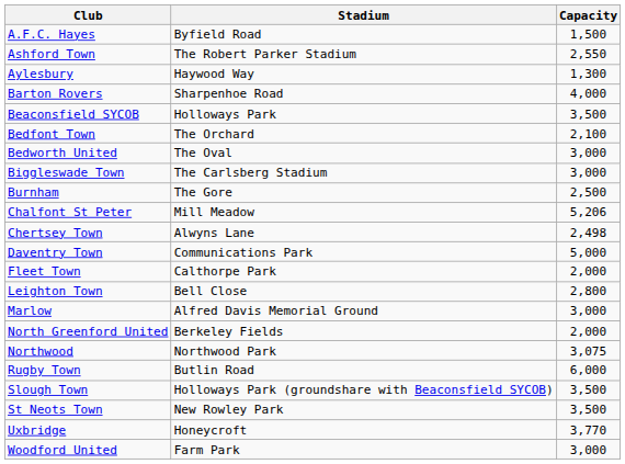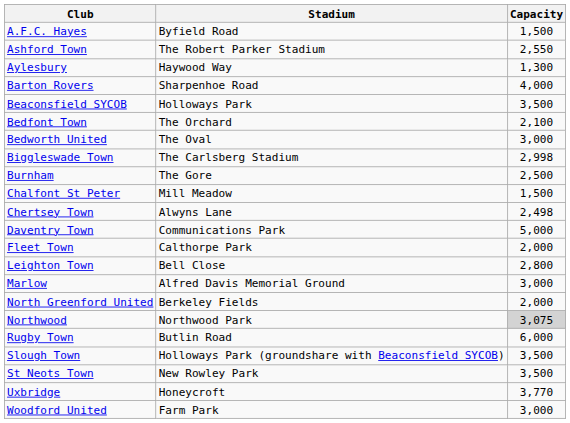 <table class="wikitable sortable">
 <tr>
 <th>Club</th>
 <th>Stadium</th>
 <th>Capacity</th>
 </tr>
 <tr>
 <td><a href='#'>A.F.C. Hayes</a></td>
 <td>Byfield Road</td>
 <td align="center">1,500</td>
 </tr>
 <tr>
 <td><a href='#'>Ashford Town</a></td>
 <td>The Robert Parker Stadium</td>
 <td align="center">2,550</td>
 </tr>
 <tr>
 <td><a href='#'>Aylesbury</a></td>
 <td>Haywood Way</td>
 <td align="center">1,300</td>
 </tr>
 <tr>
 <td><a href='#'>Barton Rovers</a></td>
 <td>Sharpenhoe Road</td>
 <td align="center">4,000</td>
 </tr>
 <tr>
 <td><a href='#'>Beaconsfield SYCOB</a></td>
 <td>Holloways Park</td>
 <td align="center">3,500</td>
 </tr>
 <tr>
 <td><a href='#'>Bedfont Town</a></td>
 <td>The Orchard</td>
 <td align="center">2,100</td>
 </tr>
 <tr>
 <td><a href='#'>Bedworth United</a></td>
 <td>The Oval</td>
 <td align="center">3,000</td>
 </tr>
 <tr>
 <td><a href='#'>Biggleswade Town</a></td>
 <td>The Carlsberg Stadium</td>
-<td align="center">3,000</td>
+<td align="center">2,998</td>
 </tr>
 <tr>
 <td><a href='#'>Burnham</a></td>
 <td>The Gore</td>
 <td align="center">2,500</td>
 </tr>
 <tr>
 <td><a href='#'>Chalfont St Peter</a></td>
 <td>Mill Meadow</td>
-<td align="center">5,206</td>
+<td align="center">1,500</td>
 </tr>
 <tr>
 <td><a href='#'>Chertsey Town</a></td>
 <td>Alwyns Lane</td>
 <td align="center">2,498</td>
 </tr>
 <tr>
 <td><a href='#'>Daventry Town</a></td>
 <td>Communications Park</td>
 <td align="center">5,000</td>
 </tr>
 <tr>
 <td><a href='#'>Fleet Town</a></td>
 <td>Calthorpe Park</td>
 <td align="center">2,000</td>
 </tr>
 <tr>
 <td><a href='#'>Leighton Town</a></td>
 <td>Bell Close</td>
 <td align="center">2,800</td>
 </tr>
 <tr>
 <td><a href='#'>Marlow</a></td>
 <td>Alfred Davis Memorial Ground</td>
 <td align="center">3,000</td>
 </tr>
 <tr>
 <td><a href='#'>North Greenford United</a></td>
 <td>Berkeley Fields</td>
 <td align="center">2,000</td>
 </tr>
 <tr>
 <td><a href='#'>Northwood</a></td>
 <td>Northwood Park</td>
-<td align="center">3,075</td>
+<td align="center" style="background: lightgrey;">3,075</td>
 </tr>
 <tr>
 <td><a href='#'>Rugby Town</a></td>
 <td>Butlin Road</td>
 <td align="center">6,000</td>
 </tr>
 <tr>
 <td><a href='#'>Slough Town</a></td>
 <td>Holloways Park (groundshare with <a href='#'>Beaconsfield SYCOB</a>)</td>
 <td align="center">3,500</td>
 </tr>
 <tr>
 <td><a href='#'>St Neots Town</a></td>
 <td>New Rowley Park</td>
 <td align="center">3,500</td>
 </tr>
 <tr>
 <td><a href='#'>Uxbridge</a></td>
 <td>Honeycroft</td>
 <td align="center">3,770</td>
 </tr>
 <tr>
 <td><a href='#'>Woodford United</a></td>
 <td>Farm Park</td>
 <td align="center">3,000</td>
 </tr>
 </table>
